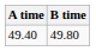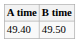 <table class="wikitable" border="1" align="upright">
 <tr>
 <th>A time</th>
 <th>B time</th>
 </tr>
 <tr>
 <td>49.40</td>
-<td>49.80</td>
+<td>49.50</td>
 </tr>
 </table>
